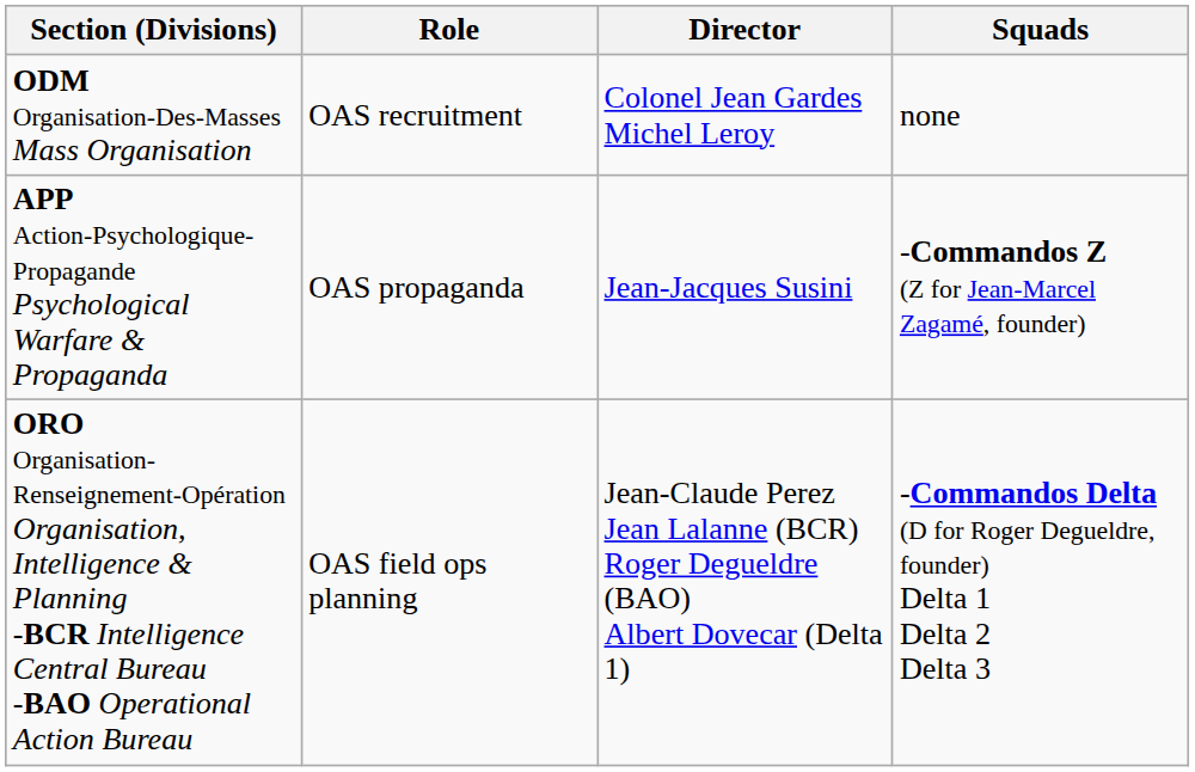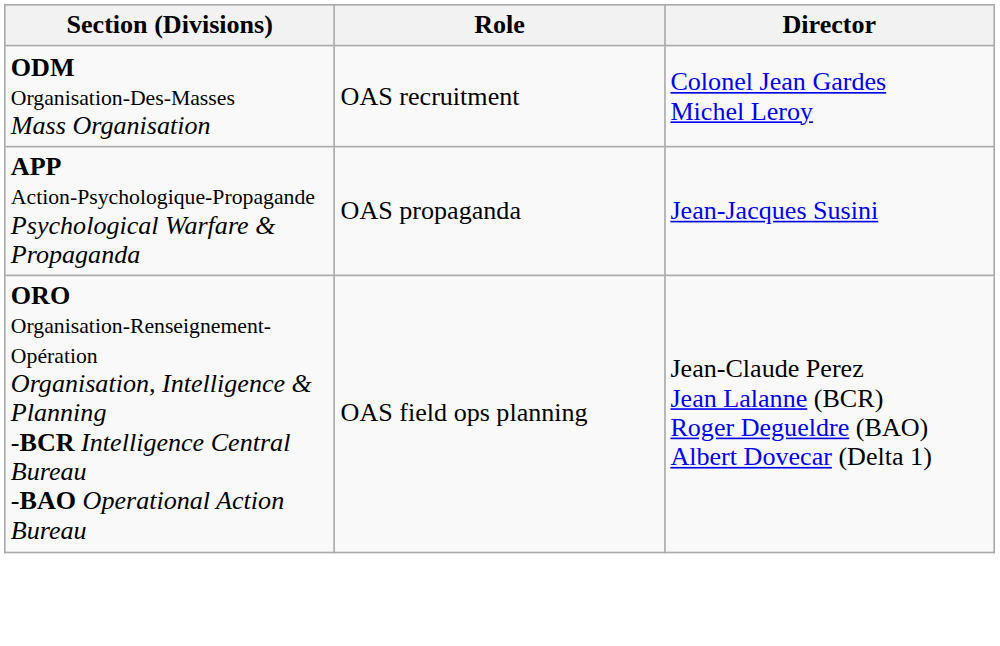 <table class="wikitable">
 <tr>
 <th>Section (Divisions)</th>
 <th>Role</th>
 <th>Director</th>
-<th>Squads</th>
 </tr>
 <tr>
 <td width="25%"><strong>ODM</strong><br><small>Organisation-Des-Masses</small><br><em>Mass Organisation</em></td>
 <td width="25%">OAS recruitment</td>
 <td width="25%"><a href='#'>Colonel Jean Gardes</a><br><a href='#'>Michel Leroy</a></td>
-<td width="25%">none</td>
 </tr>
 <tr>
 <td width="25%"><strong>APP</strong><br><small>Action-Psychologique-Propagande</small><br><em>Psychological Warfare & Propaganda</em></td>
 <td width="25%">OAS propaganda</td>
 <td width="25%"><a href='#'>Jean-Jacques Susini</a></td>
-<td width="25%">-<strong>Commandos Z</strong><br><small>(Z for <a href='#'>Jean-Marcel Zagamé</a>, founder)</small></td>
 </tr>
 <tr>
 <td width="25%"><strong>ORO</strong><br><small>Organisation-Renseignement-Opération</small><br><em>Organisation, Intelligence & Planning</em><br>-<strong>BCR</strong> <em>Intelligence Central Bureau</em><br>-<strong>BAO</strong> <em>Operational Action Bureau</em></td>
 <td width="25%">OAS field ops planning</td>
 <td width="25%">Jean-Claude Perez<br><a href='#'>Jean Lalanne</a> (BCR)<br><a href='#'>Roger Degueldre</a> (BAO)<br><a href='#'>Albert Dovecar</a> (Delta 1)</td>
-<td width="25%">-<strong><a href='#'>Commandos Delta</a></strong><br><small>(D for Roger Degueldre, founder)</small><br>Delta 1<br>Delta 2<br>Delta 3</td>
 </tr>
 </table>
